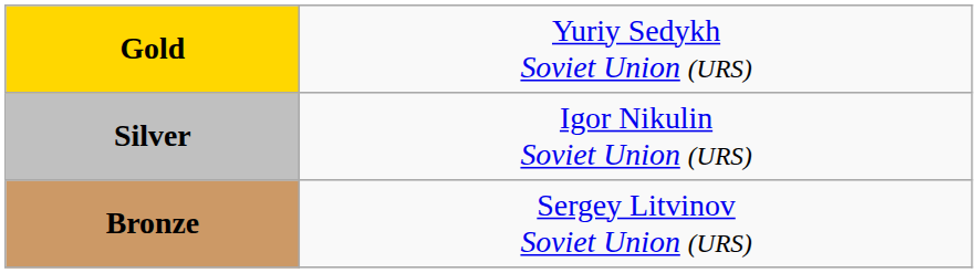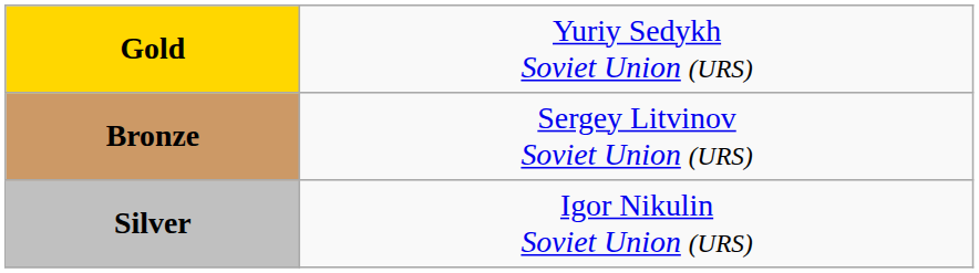 <table class="wikitable" style=" text-align:center; font-size:110%;" width="35%">
 <tr>
 <td bgcolor="gold"><strong>Gold</strong></td>
 <td> <a href='#'>Yuriy Sedykh</a><br><em><a href='#'>Soviet Union</a> <small>(URS)</small></em></td>
 </tr>
 <tr>
+<td bgcolor="CC9966"><strong>Bronze</strong></td>
+<td> <a href='#'>Sergey Litvinov</a><br><em><a href='#'>Soviet Union</a> <small>(URS)</small></em></td>
+</tr>
+<tr>
 <td bgcolor="silver"><strong>Silver</strong></td>
 <td> <a href='#'>Igor Nikulin</a><br><em><a href='#'>Soviet Union</a> <small>(URS)</small></em></td>
 </tr>
-<tr>
-<td bgcolor="CC9966"><strong>Bronze</strong></td>
-<td> <a href='#'>Sergey Litvinov</a><br><em><a href='#'>Soviet Union</a> <small>(URS)</small></em></td>
-</tr>
 </table>
